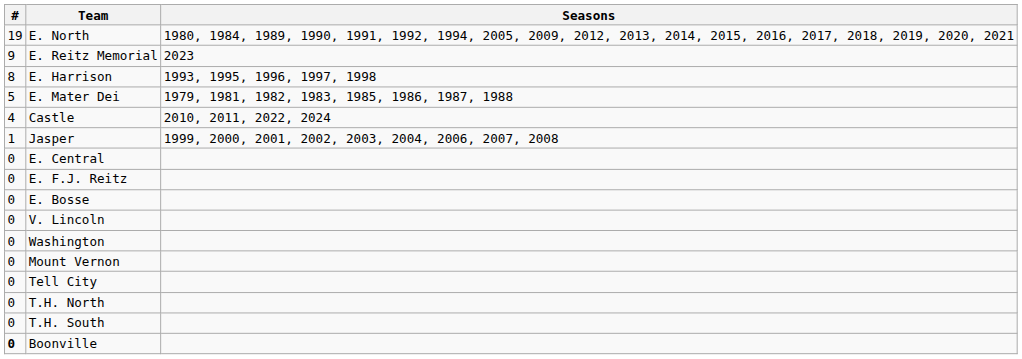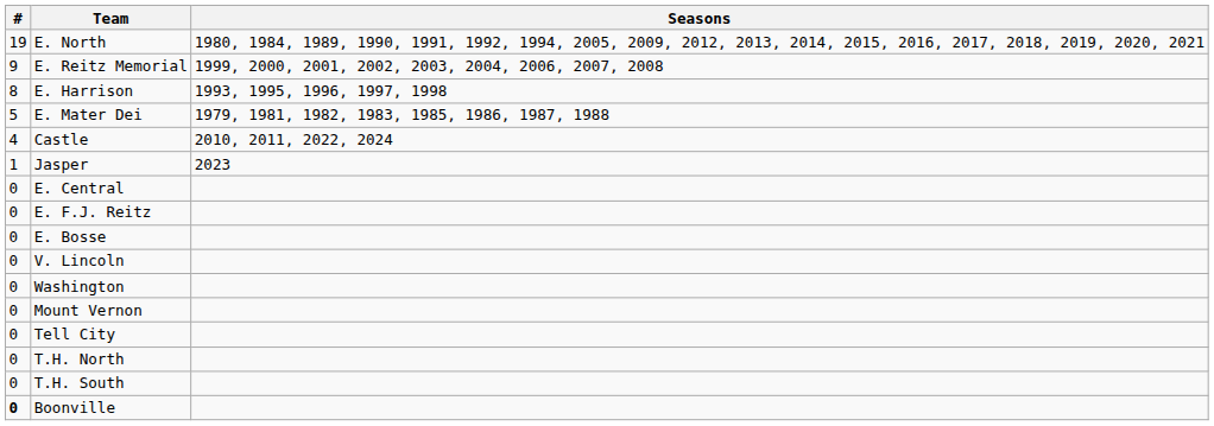 <table class="wikitable" style=>
 <tr>
 <th>#</th>
 <th>Team</th>
 <th>Seasons</th>
 </tr>
 <tr>
 <td>19</td>
 <td>E. North</td>
 <td>1980, 1984, 1989, 1990, 1991, 1992, 1994, 2005, 2009, 2012, 2013, 2014, 2015, 2016, 2017, 2018, 2019, 2020, 2021</td>
 </tr>
 <tr>
 <td>9</td>
 <td>E. Reitz Memorial</td>
-<td>2023</td>
+<td>1999, 2000, 2001, 2002, 2003, 2004, 2006, 2007, 2008</td>
 </tr>
 <tr>
 <td>8</td>
 <td>E. Harrison</td>
 <td>1993, 1995, 1996, 1997, 1998</td>
 </tr>
 <tr>
 <td>5</td>
 <td>E. Mater Dei</td>
 <td>1979, 1981, 1982, 1983, 1985, 1986, 1987, 1988</td>
 </tr>
 <tr>
 <td>4</td>
 <td>Castle</td>
 <td>2010, 2011, 2022, 2024</td>
 </tr>
 <tr>
 <td>1</td>
 <td>Jasper</td>
-<td>1999, 2000, 2001, 2002, 2003, 2004, 2006, 2007, 2008</td>
+<td>2023</td>
 </tr>
 <tr>
 <td>0</td>
 <td>E. Central</td>
 <td></td>
 </tr>
 <tr>
 <td>0</td>
 <td>E. F.J. Reitz</td>
 <td></td>
 </tr>
 <tr>
 <td>0</td>
 <td>E. Bosse</td>
 <td></td>
 </tr>
 <tr>
 <td>0</td>
 <td>V. Lincoln</td>
 <td></td>
 </tr>
 <tr>
 <td>0</td>
 <td>Washington</td>
 <td></td>
 </tr>
 <tr>
 <td>0</td>
 <td>Mount Vernon</td>
 <td></td>
 </tr>
 <tr>
 <td>0</td>
 <td>Tell City</td>
 <td></td>
 </tr>
 <tr>
 <td>0</td>
 <td>T.H. North</td>
 <td></td>
 </tr>
 <tr>
 <td>0</td>
 <td>T.H. South</td>
 <td></td>
 </tr>
 <tr>
 <td><strong>0</strong></td>
 <td>Boonville</td>
 <td></td>
 </tr>
 </table>
